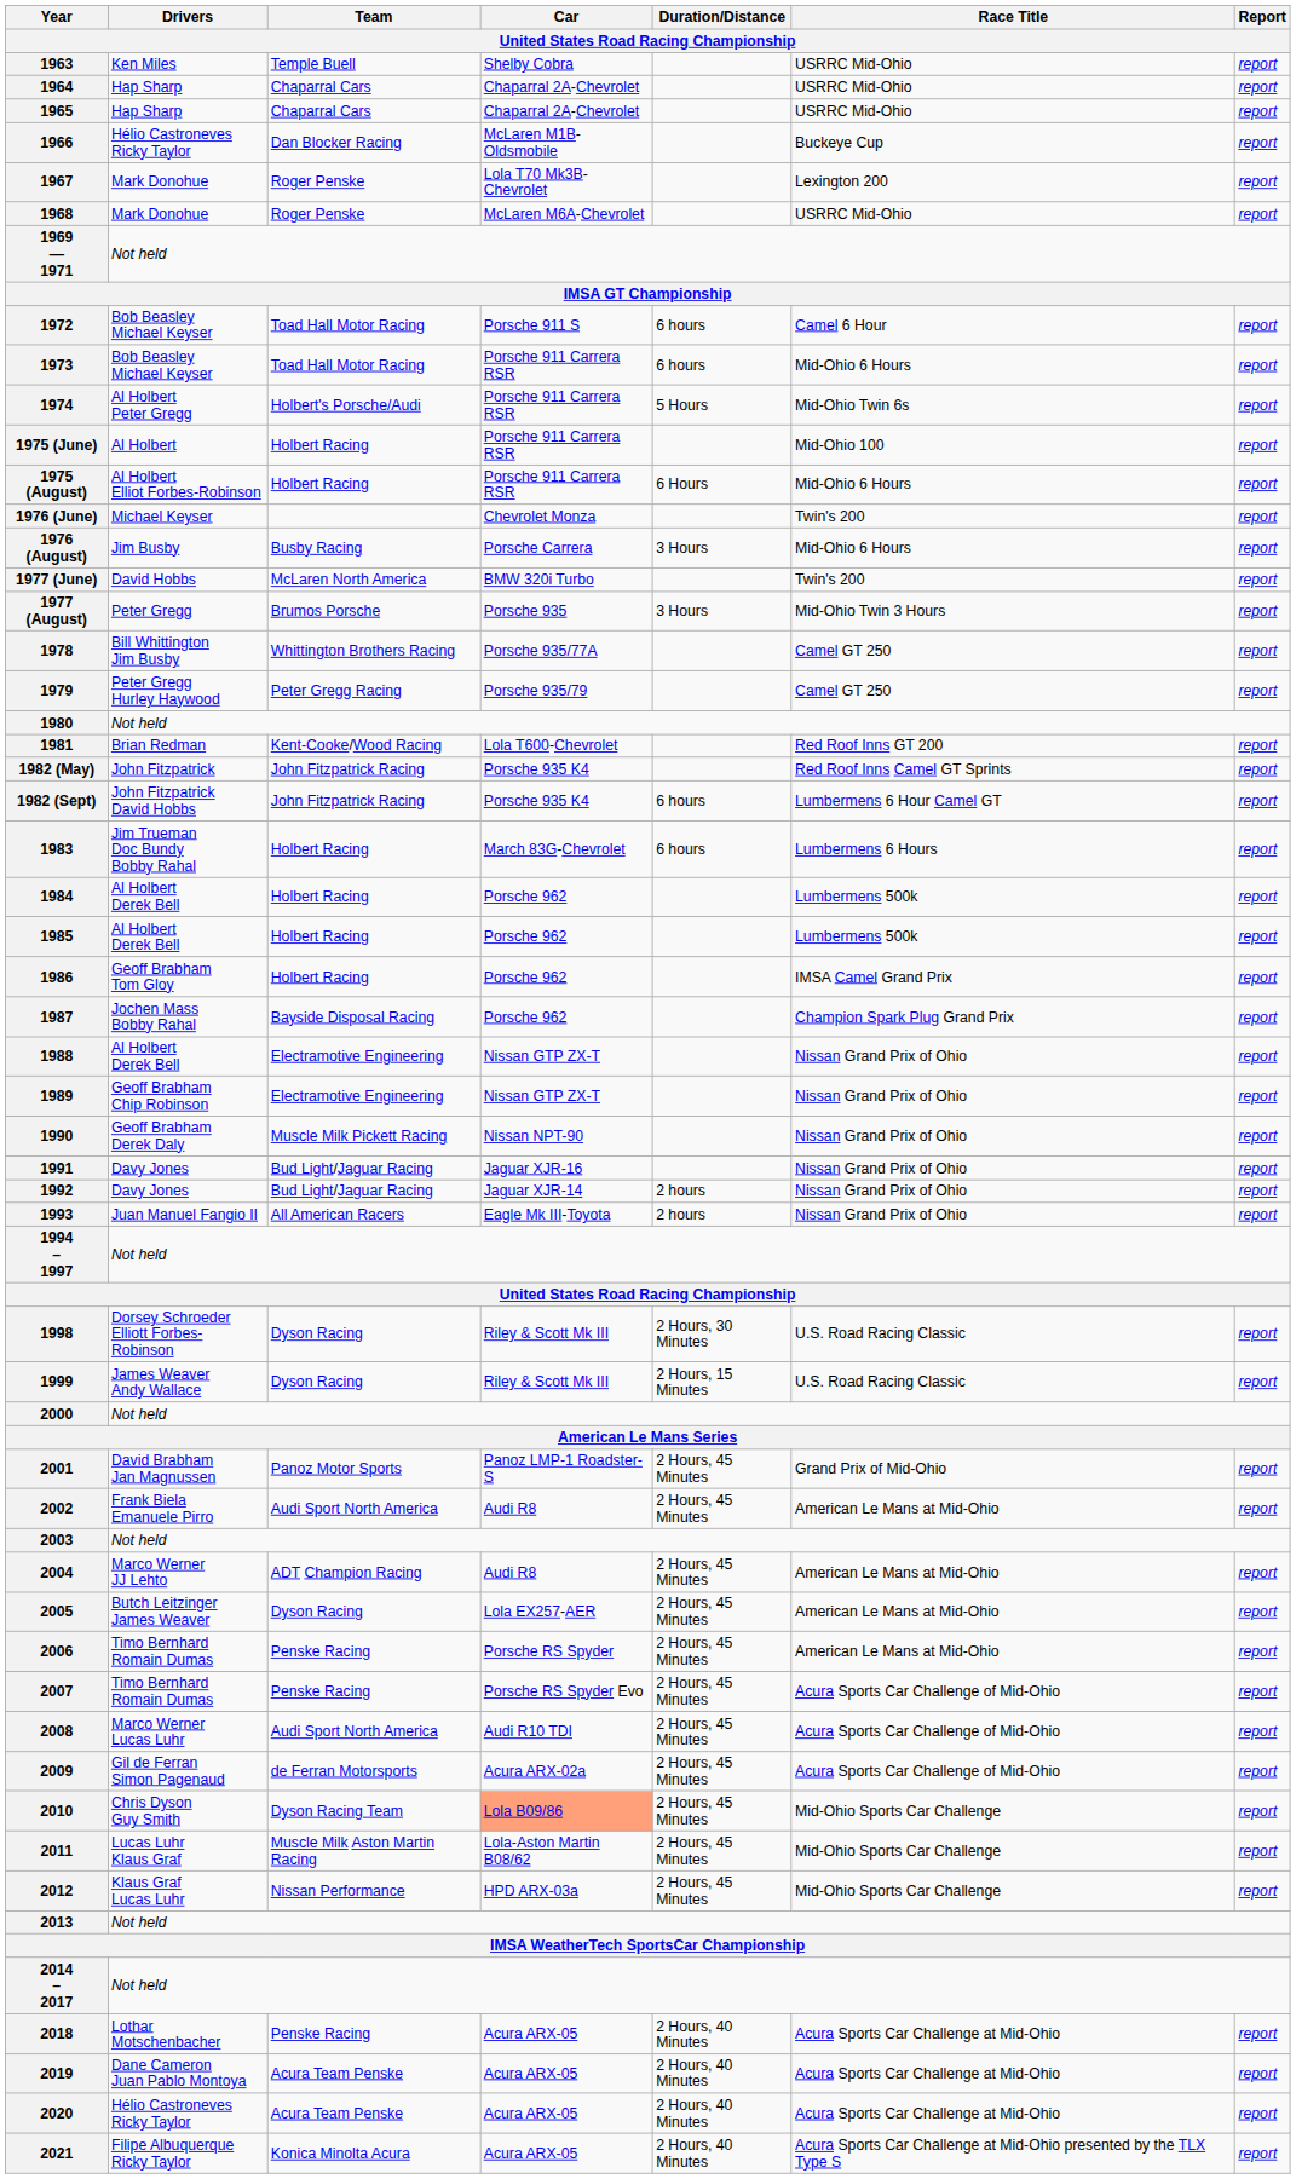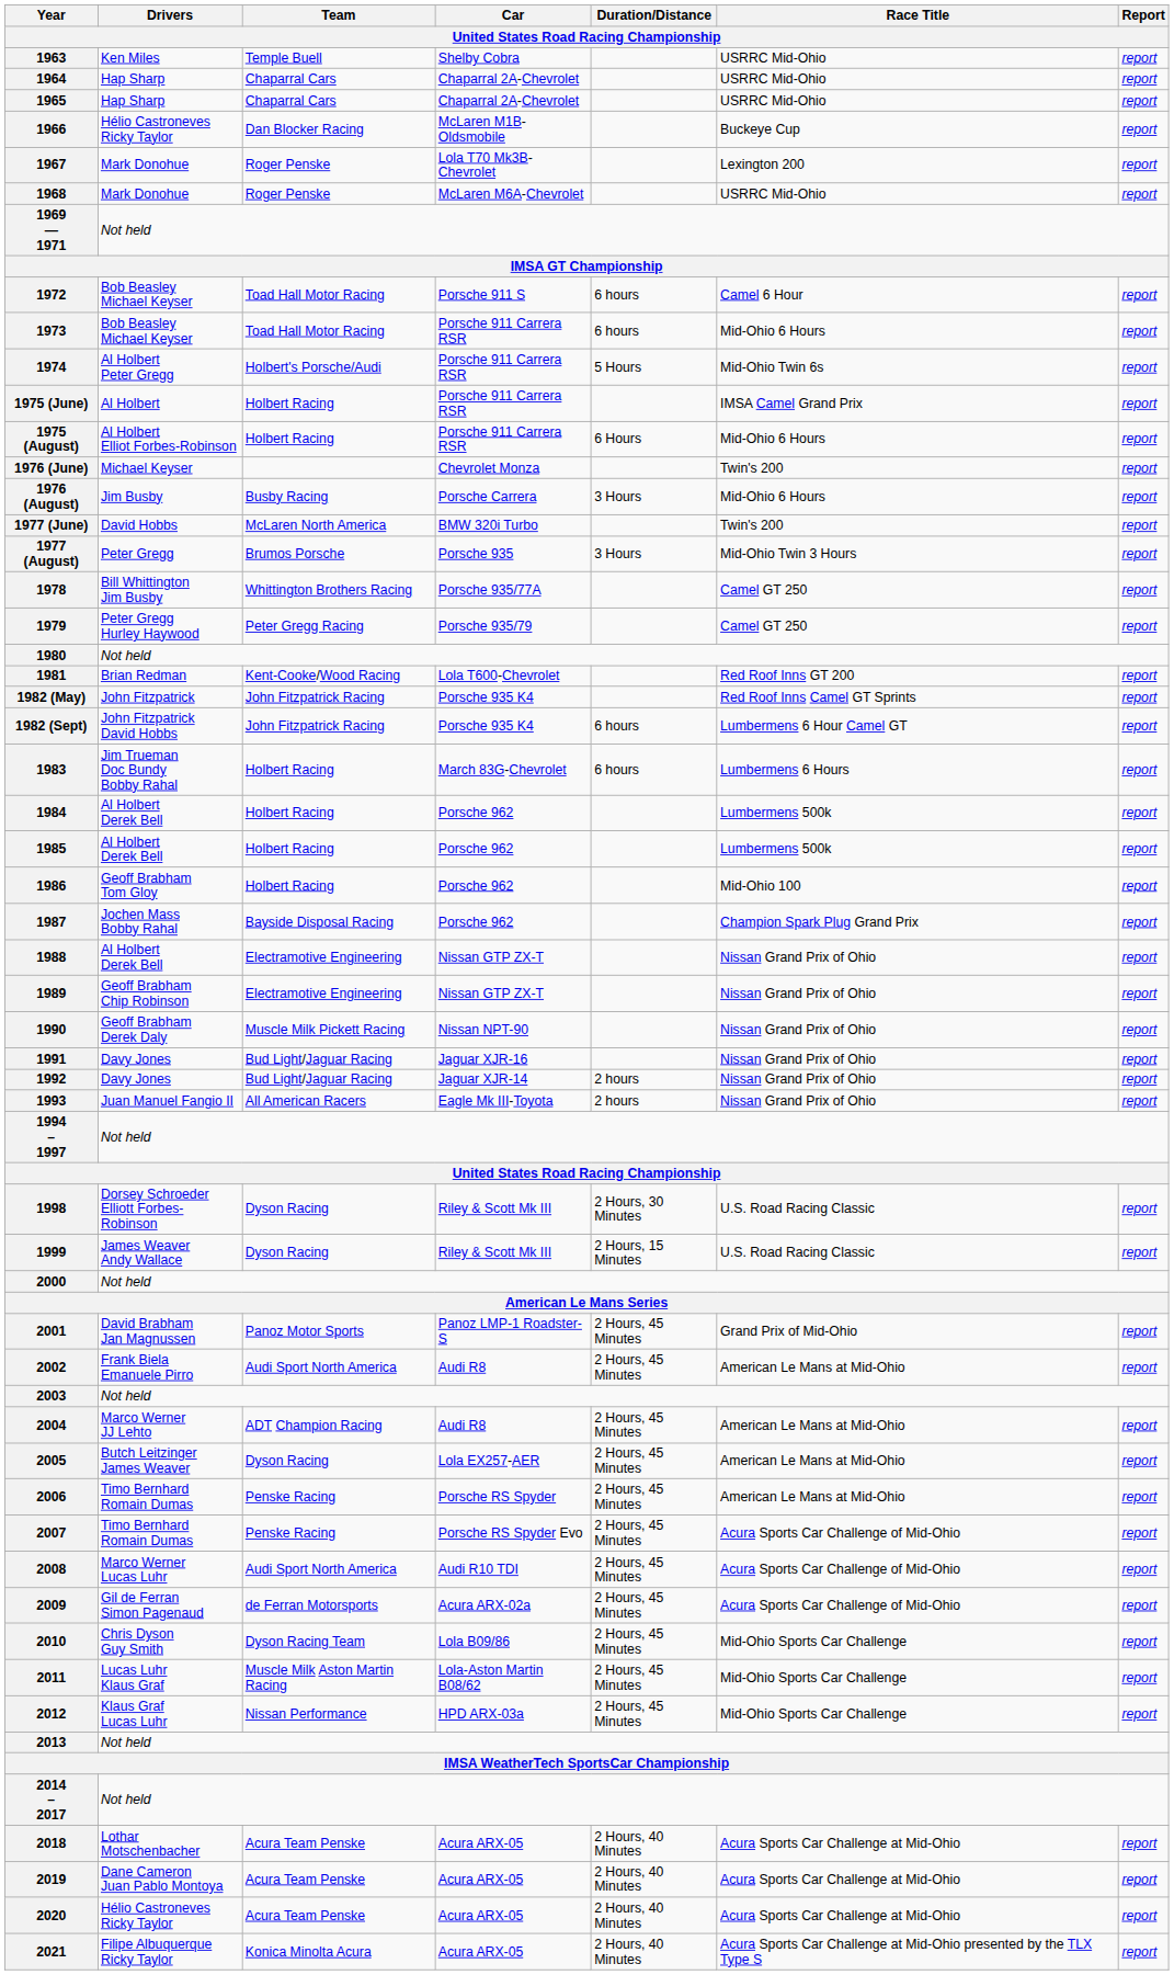 <table class="wikitable" style="font-size: 90%;">
 <tr>
 <th>Year</th>
 <th>Drivers</th>
 <th>Team</th>
 <th>Car</th>
 <th>Duration/Distance</th>
 <th>Race Title</th>
 <th>Report</th>
 </tr>
 <tr>
 <th colspan="7"><a href='#'>United States Road Racing Championship</a></th>
 </tr>
 <tr>
 <th>1963</th>
 <td> <a href='#'>Ken Miles</a></td>
 <td> <a href='#'>Temple Buell</a></td>
 <td><a href='#'>Shelby Cobra</a></td>
 <td></td>
 <td>USRRC Mid-Ohio</td>
 <td><em><a href='#'>report</a></em></td>
 </tr>
 <tr>
 <th>1964</th>
 <td> <a href='#'>Hap Sharp</a></td>
 <td> <a href='#'>Chaparral Cars</a></td>
 <td><a href='#'>Chaparral 2A</a>-<a href='#'>Chevrolet</a></td>
 <td></td>
 <td>USRRC Mid-Ohio</td>
 <td><em><a href='#'>report</a></em></td>
 </tr>
 <tr>
 <th>1965</th>
 <td> <a href='#'>Hap Sharp</a></td>
 <td> <a href='#'>Chaparral Cars</a></td>
 <td><a href='#'>Chaparral 2A</a>-<a href='#'>Chevrolet</a></td>
 <td></td>
 <td>USRRC Mid-Ohio</td>
 <td><em><a href='#'>report</a></em></td>
 </tr>
 <tr>
 <th>1966</th>
 <td> <a href='#'>Hélio Castroneves</a><br> <a href='#'>Ricky Taylor</a></td>
 <td> <a href='#'>Dan Blocker Racing</a></td>
 <td><a href='#'>McLaren M1B</a>-<a href='#'>Oldsmobile</a></td>
 <td></td>
 <td>Buckeye Cup</td>
 <td><em><a href='#'>report</a></em></td>
 </tr>
 <tr>
 <th>1967</th>
 <td> <a href='#'>Mark Donohue</a></td>
 <td> <a href='#'>Roger Penske</a></td>
 <td><a href='#'>Lola T70 Mk3B</a>-<a href='#'>Chevrolet</a></td>
 <td></td>
 <td>Lexington 200</td>
 <td><em><a href='#'>report</a></em></td>
 </tr>
 <tr>
 <th>1968</th>
 <td> <a href='#'>Mark Donohue</a></td>
 <td> <a href='#'>Roger Penske</a></td>
 <td><a href='#'>McLaren M6A</a>-<a href='#'>Chevrolet</a></td>
 <td></td>
 <td>USRRC Mid-Ohio</td>
 <td><em><a href='#'>report</a></em></td>
 </tr>
 <tr>
 <th>1969<br>—<br>1971</th>
 <td colspan="6"><em>Not held</em></td>
 </tr>
 <tr>
 <th colspan="7"><a href='#'>IMSA GT Championship</a></th>
 </tr>
 <tr>
 <th>1972</th>
 <td> <a href='#'>Bob Beasley</a><br> <a href='#'>Michael Keyser</a></td>
 <td> <a href='#'>Toad Hall Motor Racing</a></td>
 <td><a href='#'>Porsche 911 S</a></td>
 <td>6 hours</td>
 <td><a href='#'>Camel</a> 6 Hour</td>
 <td><em><a href='#'>report</a></em></td>
 </tr>
 <tr>
 <th>1973</th>
 <td> <a href='#'>Bob Beasley</a><br> <a href='#'>Michael Keyser</a></td>
 <td> <a href='#'>Toad Hall Motor Racing</a></td>
 <td><a href='#'>Porsche 911 Carrera RSR</a></td>
 <td>6 hours</td>
 <td>Mid-Ohio 6 Hours</td>
 <td><em><a href='#'>report</a></em></td>
 </tr>
 <tr>
 <th>1974</th>
 <td> <a href='#'>Al Holbert</a><br> <a href='#'>Peter Gregg</a></td>
 <td> <a href='#'>Holbert's Porsche/Audi</a></td>
 <td><a href='#'>Porsche 911 Carrera RSR</a></td>
 <td>5 Hours</td>
 <td>Mid-Ohio Twin 6s</td>
 <td><em><a href='#'>report</a></em></td>
 </tr>
 <tr>
 <th>1975 (June)</th>
 <td> <a href='#'>Al Holbert</a></td>
 <td> <a href='#'>Holbert Racing</a></td>
 <td><a href='#'>Porsche 911 Carrera RSR</a></td>
 <td></td>
-<td>Mid-Ohio 100</td>
+<td>IMSA <a href='#'>Camel</a> Grand Prix</td>
 <td><em><a href='#'>report</a></em></td>
 </tr>
 <tr>
 <th>1975 (August)</th>
 <td> <a href='#'>Al Holbert</a><br> <a href='#'>Elliot Forbes-Robinson</a></td>
 <td> <a href='#'>Holbert Racing</a></td>
 <td><a href='#'>Porsche 911 Carrera RSR</a></td>
 <td>6 Hours</td>
 <td>Mid-Ohio 6 Hours</td>
 <td><em><a href='#'>report</a></em></td>
 </tr>
 <tr>
 <th>1976 (June)</th>
 <td> <a href='#'>Michael Keyser</a></td>
 <td></td>
 <td><a href='#'>Chevrolet Monza</a></td>
 <td></td>
 <td>Twin's 200</td>
 <td><em><a href='#'>report</a></em></td>
 </tr>
 <tr>
 <th>1976 (August)</th>
 <td> <a href='#'>Jim Busby</a></td>
 <td> <a href='#'>Busby Racing</a></td>
 <td><a href='#'>Porsche Carrera</a></td>
 <td>3 Hours</td>
 <td>Mid-Ohio 6 Hours</td>
 <td><em><a href='#'>report</a></em></td>
 </tr>
 <tr>
 <th>1977 (June)</th>
 <td> <a href='#'>David Hobbs</a></td>
 <td> <a href='#'>McLaren North America</a></td>
 <td><a href='#'>BMW 320i Turbo</a></td>
 <td></td>
 <td>Twin's 200</td>
 <td><em><a href='#'>report</a></em></td>
 </tr>
 <tr>
 <th>1977 (August)</th>
 <td> <a href='#'>Peter Gregg</a></td>
 <td> <a href='#'>Brumos Porsche</a></td>
 <td><a href='#'>Porsche 935</a></td>
 <td>3 Hours</td>
 <td>Mid-Ohio Twin 3 Hours</td>
 <td><em><a href='#'>report</a></em></td>
 </tr>
 <tr>
 <th>1978</th>
 <td> <a href='#'>Bill Whittington</a><br> <a href='#'>Jim Busby</a></td>
 <td> <a href='#'>Whittington Brothers Racing</a></td>
 <td><a href='#'>Porsche 935/77A</a></td>
 <td></td>
 <td><a href='#'>Camel</a> GT 250</td>
 <td><em><a href='#'>report</a></em></td>
 </tr>
 <tr>
 <th>1979</th>
 <td> <a href='#'>Peter Gregg</a><br> <a href='#'>Hurley Haywood</a></td>
 <td> <a href='#'>Peter Gregg Racing</a></td>
 <td><a href='#'>Porsche 935/79</a></td>
 <td></td>
 <td><a href='#'>Camel</a> GT 250</td>
 <td><em><a href='#'>report</a></em></td>
 </tr>
 <tr>
 <th>1980</th>
 <td colspan="6"><em>Not held</em></td>
 </tr>
 <tr>
 <th>1981</th>
 <td> <a href='#'>Brian Redman</a></td>
 <td> <a href='#'>Kent-Cooke</a>/<a href='#'>Wood Racing</a></td>
 <td><a href='#'>Lola T600</a>-<a href='#'>Chevrolet</a></td>
 <td></td>
 <td><a href='#'>Red Roof Inns</a> GT 200</td>
 <td><em><a href='#'>report</a></em></td>
 </tr>
 <tr>
 <th>1982 (May)</th>
 <td> <a href='#'>John Fitzpatrick</a></td>
 <td> <a href='#'>John Fitzpatrick Racing</a></td>
 <td><a href='#'>Porsche 935 K4</a></td>
 <td></td>
 <td><a href='#'>Red Roof Inns</a> <a href='#'>Camel</a> GT Sprints</td>
 <td><em><a href='#'>report</a></em></td>
 </tr>
 <tr>
 <th>1982 (Sept)</th>
 <td> <a href='#'>John Fitzpatrick</a><br> <a href='#'>David Hobbs</a></td>
 <td> <a href='#'>John Fitzpatrick Racing</a></td>
 <td><a href='#'>Porsche 935 K4</a></td>
 <td>6 hours</td>
 <td><a href='#'>Lumbermens</a> 6 Hour <a href='#'>Camel</a> GT</td>
 <td><em><a href='#'>report</a></em></td>
 </tr>
 <tr>
 <th>1983</th>
 <td> <a href='#'>Jim Trueman</a><br> <a href='#'>Doc Bundy</a><br> <a href='#'>Bobby Rahal</a></td>
 <td> <a href='#'>Holbert Racing</a></td>
 <td><a href='#'>March 83G</a>-<a href='#'>Chevrolet</a></td>
 <td>6 hours</td>
 <td><a href='#'>Lumbermens</a> 6 Hours</td>
 <td><em><a href='#'>report</a></em></td>
 </tr>
 <tr>
 <th>1984</th>
 <td> <a href='#'>Al Holbert</a><br> <a href='#'>Derek Bell</a></td>
 <td> <a href='#'>Holbert Racing</a></td>
 <td><a href='#'>Porsche 962</a></td>
 <td></td>
 <td><a href='#'>Lumbermens</a> 500k</td>
 <td><em><a href='#'>report</a></em></td>
 </tr>
 <tr>
 <th>1985</th>
 <td> <a href='#'>Al Holbert</a><br> <a href='#'>Derek Bell</a></td>
 <td> <a href='#'>Holbert Racing</a></td>
 <td><a href='#'>Porsche 962</a></td>
 <td></td>
 <td><a href='#'>Lumbermens</a> 500k</td>
 <td><em><a href='#'>report</a></em></td>
 </tr>
 <tr>
 <th>1986</th>
 <td> <a href='#'>Geoff Brabham</a><br> <a href='#'>Tom Gloy</a></td>
 <td> <a href='#'>Holbert Racing</a></td>
 <td><a href='#'>Porsche 962</a></td>
 <td></td>
-<td>IMSA <a href='#'>Camel</a> Grand Prix</td>
+<td>Mid-Ohio 100</td>
 <td><em><a href='#'>report</a></em></td>
 </tr>
 <tr>
 <th>1987</th>
 <td> <a href='#'>Jochen Mass</a><br> <a href='#'>Bobby Rahal</a></td>
 <td> <a href='#'>Bayside Disposal Racing</a></td>
 <td><a href='#'>Porsche 962</a></td>
 <td></td>
 <td><a href='#'>Champion Spark Plug</a> Grand Prix</td>
 <td><em><a href='#'>report</a></em></td>
 </tr>
 <tr>
 <th>1988</th>
 <td> <a href='#'>Al Holbert</a><br> <a href='#'>Derek Bell</a></td>
 <td> <a href='#'>Electramotive Engineering</a></td>
 <td><a href='#'>Nissan GTP ZX-T</a></td>
 <td></td>
 <td><a href='#'>Nissan</a> Grand Prix of Ohio</td>
 <td><em><a href='#'>report</a></em></td>
 </tr>
 <tr>
 <th>1989</th>
 <td> <a href='#'>Geoff Brabham</a><br> <a href='#'>Chip Robinson</a></td>
 <td> <a href='#'>Electramotive Engineering</a></td>
 <td><a href='#'>Nissan GTP ZX-T</a></td>
 <td></td>
 <td><a href='#'>Nissan</a> Grand Prix of Ohio</td>
 <td><em><a href='#'>report</a></em></td>
 </tr>
 <tr>
 <th>1990</th>
 <td> <a href='#'>Geoff Brabham</a><br> <a href='#'>Derek Daly</a></td>
 <td> <a href='#'>Muscle Milk Pickett Racing</a></td>
 <td><a href='#'>Nissan NPT-90</a></td>
 <td></td>
 <td><a href='#'>Nissan</a> Grand Prix of Ohio</td>
 <td><em><a href='#'>report</a></em></td>
 </tr>
 <tr>
 <th>1991</th>
 <td> <a href='#'>Davy Jones</a></td>
 <td> <a href='#'>Bud Light</a>/<a href='#'>Jaguar Racing</a></td>
 <td><a href='#'>Jaguar XJR-16</a></td>
 <td></td>
 <td><a href='#'>Nissan</a> Grand Prix of Ohio</td>
 <td><em><a href='#'>report</a></em></td>
 </tr>
 <tr>
 <th>1992</th>
 <td> <a href='#'>Davy Jones</a></td>
 <td> <a href='#'>Bud Light</a>/<a href='#'>Jaguar Racing</a></td>
 <td><a href='#'>Jaguar XJR-14</a></td>
 <td>2 hours</td>
 <td><a href='#'>Nissan</a> Grand Prix of Ohio</td>
 <td><em><a href='#'>report</a></em></td>
 </tr>
 <tr>
 <th>1993</th>
 <td> <a href='#'>Juan Manuel Fangio II</a></td>
 <td> <a href='#'>All American Racers</a></td>
 <td><a href='#'>Eagle Mk III</a>-<a href='#'>Toyota</a></td>
 <td>2 hours</td>
 <td><a href='#'>Nissan</a> Grand Prix of Ohio</td>
 <td><em><a href='#'>report</a></em></td>
 </tr>
 <tr>
 <th>1994<br>–<br>1997</th>
 <td colspan="6"><em>Not held</em></td>
 </tr>
 <tr>
 <th colspan="7"><a href='#'>United States Road Racing Championship</a></th>
 </tr>
 <tr>
 <th>1998</th>
 <td> <a href='#'>Dorsey Schroeder</a><br> <a href='#'>Elliott Forbes-Robinson</a></td>
 <td> <a href='#'>Dyson Racing</a></td>
 <td><a href='#'>Riley & Scott Mk III</a></td>
 <td>2 Hours, 30 Minutes</td>
 <td>U.S. Road Racing Classic</td>
 <td><em><a href='#'>report</a></em></td>
 </tr>
 <tr>
 <th>1999</th>
 <td> <a href='#'>James Weaver</a><br> <a href='#'>Andy Wallace</a></td>
 <td> <a href='#'>Dyson Racing</a></td>
 <td><a href='#'>Riley & Scott Mk III</a></td>
 <td>2 Hours, 15 Minutes</td>
 <td>U.S. Road Racing Classic</td>
 <td><em><a href='#'>report</a></em></td>
 </tr>
 <tr>
 <th>2000</th>
 <td colspan="6"><em>Not held</em></td>
 </tr>
 <tr>
 <th colspan="7"><a href='#'>American Le Mans Series</a></th>
 </tr>
 <tr>
 <th>2001</th>
 <td> <a href='#'>David Brabham</a><br> <a href='#'>Jan Magnussen</a></td>
 <td> <a href='#'>Panoz Motor Sports</a></td>
 <td><a href='#'>Panoz LMP-1 Roadster-S</a></td>
 <td>2 Hours, 45 Minutes</td>
 <td>Grand Prix of Mid-Ohio</td>
 <td><em><a href='#'>report</a></em></td>
 </tr>
 <tr>
 <th>2002</th>
 <td> <a href='#'>Frank Biela</a><br> <a href='#'>Emanuele Pirro</a></td>
 <td> <a href='#'>Audi Sport North America</a></td>
 <td><a href='#'>Audi R8</a></td>
 <td>2 Hours, 45 Minutes</td>
 <td>American Le Mans at Mid-Ohio</td>
 <td><em><a href='#'>report</a></em></td>
 </tr>
 <tr>
 <th>2003</th>
 <td colspan="6"><em>Not held</em></td>
 </tr>
 <tr>
 <th>2004</th>
 <td> <a href='#'>Marco Werner</a><br> <a href='#'>JJ Lehto</a></td>
 <td> <a href='#'>ADT</a> <a href='#'>Champion Racing</a></td>
 <td><a href='#'>Audi R8</a></td>
 <td>2 Hours, 45 Minutes</td>
 <td>American Le Mans at Mid-Ohio</td>
 <td><em><a href='#'>report</a></em></td>
 </tr>
 <tr>
 <th>2005</th>
 <td> <a href='#'>Butch Leitzinger</a><br> <a href='#'>James Weaver</a></td>
 <td> <a href='#'>Dyson Racing</a></td>
 <td><a href='#'>Lola EX257</a>-<a href='#'>AER</a></td>
 <td>2 Hours, 45 Minutes</td>
 <td>American Le Mans at Mid-Ohio</td>
 <td><em><a href='#'>report</a></em></td>
 </tr>
 <tr>
 <th>2006</th>
 <td> <a href='#'>Timo Bernhard</a><br> <a href='#'>Romain Dumas</a></td>
 <td> <a href='#'>Penske Racing</a></td>
 <td><a href='#'>Porsche RS Spyder</a></td>
 <td>2 Hours, 45 Minutes</td>
 <td>American Le Mans at Mid-Ohio</td>
 <td><em><a href='#'>report</a></em></td>
 </tr>
 <tr>
 <th>2007</th>
 <td> <a href='#'>Timo Bernhard</a><br> <a href='#'>Romain Dumas</a></td>
 <td> <a href='#'>Penske Racing</a></td>
 <td><a href='#'>Porsche RS Spyder</a> Evo</td>
 <td>2 Hours, 45 Minutes</td>
 <td><a href='#'>Acura</a> Sports Car Challenge of Mid-Ohio</td>
 <td><em><a href='#'>report</a></em></td>
 </tr>
 <tr>
 <th>2008</th>
 <td> <a href='#'>Marco Werner</a><br> <a href='#'>Lucas Luhr</a></td>
 <td> <a href='#'>Audi Sport North America</a></td>
 <td><a href='#'>Audi R10 TDI</a></td>
 <td>2 Hours, 45 Minutes</td>
 <td><a href='#'>Acura</a> Sports Car Challenge of Mid-Ohio</td>
 <td><em><a href='#'>report</a></em></td>
 </tr>
 <tr>
 <th>2009</th>
 <td> <a href='#'>Gil de Ferran</a><br> <a href='#'>Simon Pagenaud</a></td>
 <td> <a href='#'>de Ferran Motorsports</a></td>
 <td><a href='#'>Acura ARX-02a</a></td>
 <td>2 Hours, 45 Minutes</td>
 <td><a href='#'>Acura</a> Sports Car Challenge of Mid-Ohio</td>
 <td><em><a href='#'>report</a></em></td>
 </tr>
 <tr>
 <th>2010</th>
 <td> <a href='#'>Chris Dyson</a><br> <a href='#'>Guy Smith</a></td>
 <td> <a href='#'>Dyson Racing Team</a></td>
-<td style="background: lightsalmon;"><a href='#'>Lola B09/86</a></td>
+<td><a href='#'>Lola B09/86</a></td>
 <td>2 Hours, 45 Minutes</td>
 <td>Mid-Ohio Sports Car Challenge</td>
 <td><em><a href='#'>report</a></em></td>
 </tr>
 <tr>
 <th>2011</th>
 <td> <a href='#'>Lucas Luhr</a><br> <a href='#'>Klaus Graf</a></td>
 <td> <a href='#'>Muscle Milk</a> <a href='#'>Aston Martin Racing</a></td>
 <td><a href='#'>Lola-Aston Martin B08/62</a></td>
 <td>2 Hours, 45 Minutes</td>
 <td>Mid-Ohio Sports Car Challenge</td>
 <td><em><a href='#'>report</a></em></td>
 </tr>
 <tr>
 <th>2012</th>
 <td> <a href='#'>Klaus Graf</a> <br>  <a href='#'>Lucas Luhr</a></td>
 <td> <a href='#'>Nissan Performance</a></td>
 <td><a href='#'>HPD ARX-03a</a></td>
 <td>2 Hours, 45 Minutes</td>
 <td>Mid-Ohio Sports Car Challenge</td>
 <td><em><a href='#'>report</a></em></td>
 </tr>
 <tr>
 <th>2013</th>
 <td colspan="6"><em>Not held</em></td>
 </tr>
 <tr>
 <th colspan="7"><a href='#'>IMSA WeatherTech SportsCar Championship</a></th>
 </tr>
 <tr>
 <th>2014<br>–<br>2017</th>
 <td colspan="6"><em>Not held</em></td>
 </tr>
 <tr>
 <th>2018</th>
 <td> <a href='#'>Lothar Motschenbacher</a></td>
-<td> <a href='#'>Penske Racing</a></td>
+<td> <a href='#'>Acura Team Penske</a></td>
 <td><a href='#'>Acura ARX-05</a></td>
 <td>2 Hours, 40 Minutes</td>
 <td><a href='#'>Acura</a> Sports Car Challenge at Mid-Ohio</td>
 <td><em><a href='#'>report</a></em></td>
 </tr>
 <tr>
 <th>2019</th>
 <td> <a href='#'>Dane Cameron</a><br> <a href='#'>Juan Pablo Montoya</a></td>
 <td> <a href='#'>Acura Team Penske</a></td>
 <td><a href='#'>Acura ARX-05</a></td>
 <td>2 Hours, 40 Minutes</td>
 <td><a href='#'>Acura</a> Sports Car Challenge at Mid-Ohio</td>
 <td><em><a href='#'>report</a></em></td>
 </tr>
 <tr>
 <th>2020</th>
 <td> <a href='#'>Hélio Castroneves</a><br> <a href='#'>Ricky Taylor</a></td>
 <td> <a href='#'>Acura Team Penske</a></td>
 <td><a href='#'>Acura ARX-05</a></td>
 <td>2 Hours, 40 Minutes</td>
 <td><a href='#'>Acura</a> Sports Car Challenge at Mid-Ohio</td>
 <td><em><a href='#'>report</a></em></td>
 </tr>
 <tr>
 <th>2021</th>
 <td> <a href='#'>Filipe Albuquerque</a><br> <a href='#'>Ricky Taylor</a></td>
 <td> <a href='#'>Konica Minolta Acura</a></td>
 <td><a href='#'>Acura ARX-05</a></td>
 <td>2 Hours, 40 Minutes</td>
 <td><a href='#'>Acura</a> Sports Car Challenge at Mid-Ohio presented by the <a href='#'>TLX Type S</a></td>
 <td><em><a href='#'>report</a></em></td>
 </tr>
 </table>
